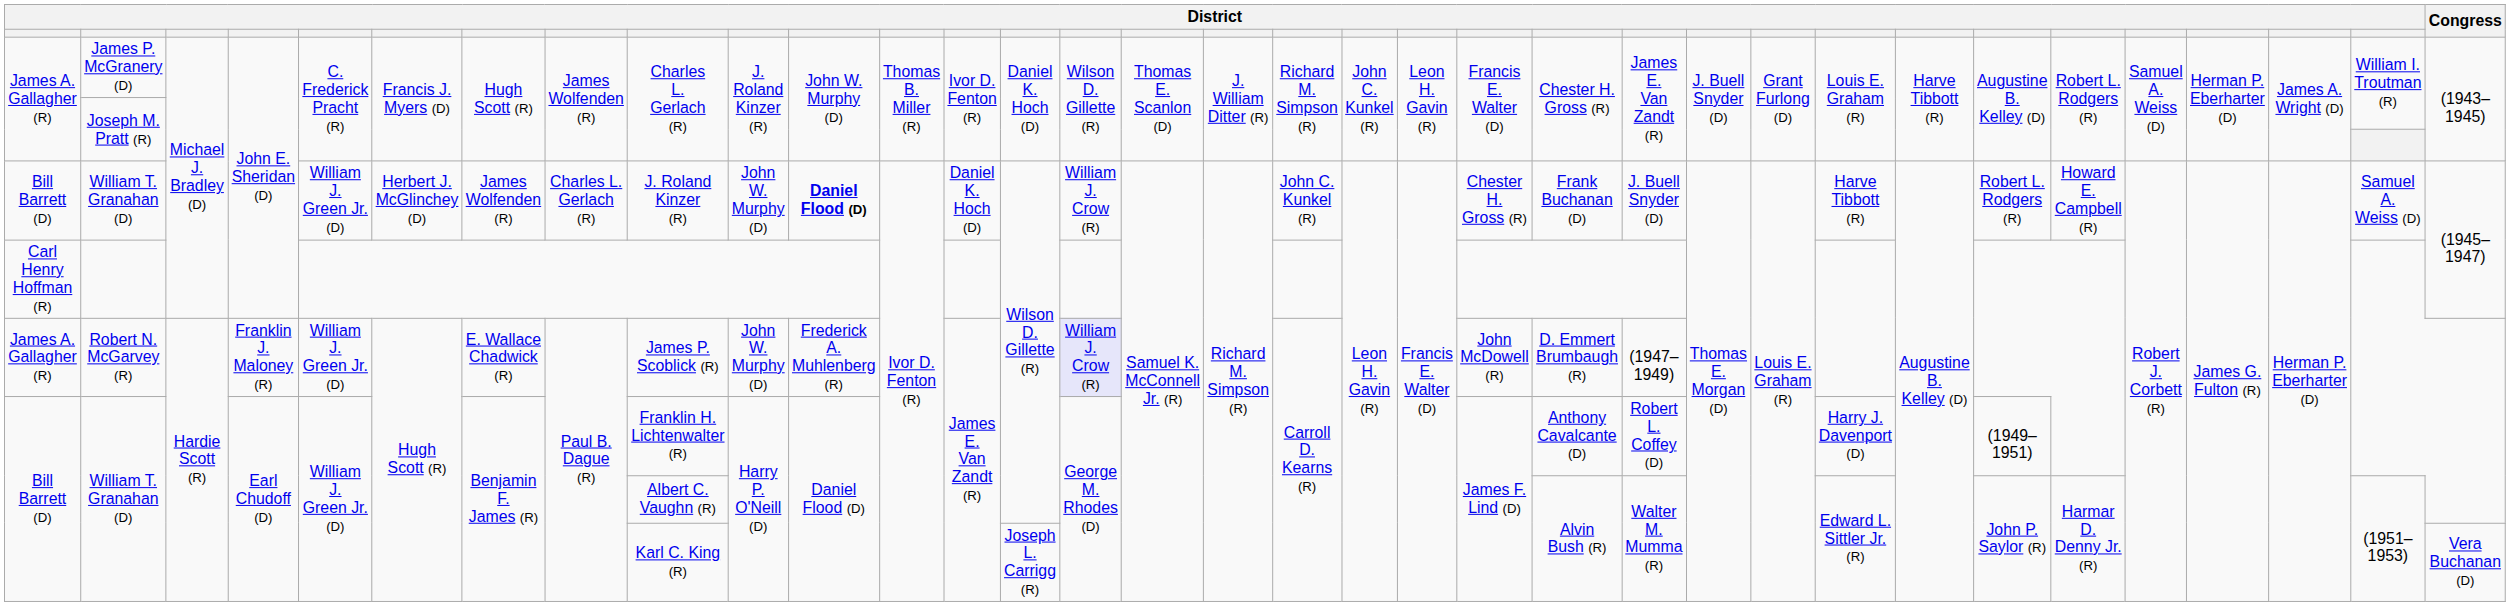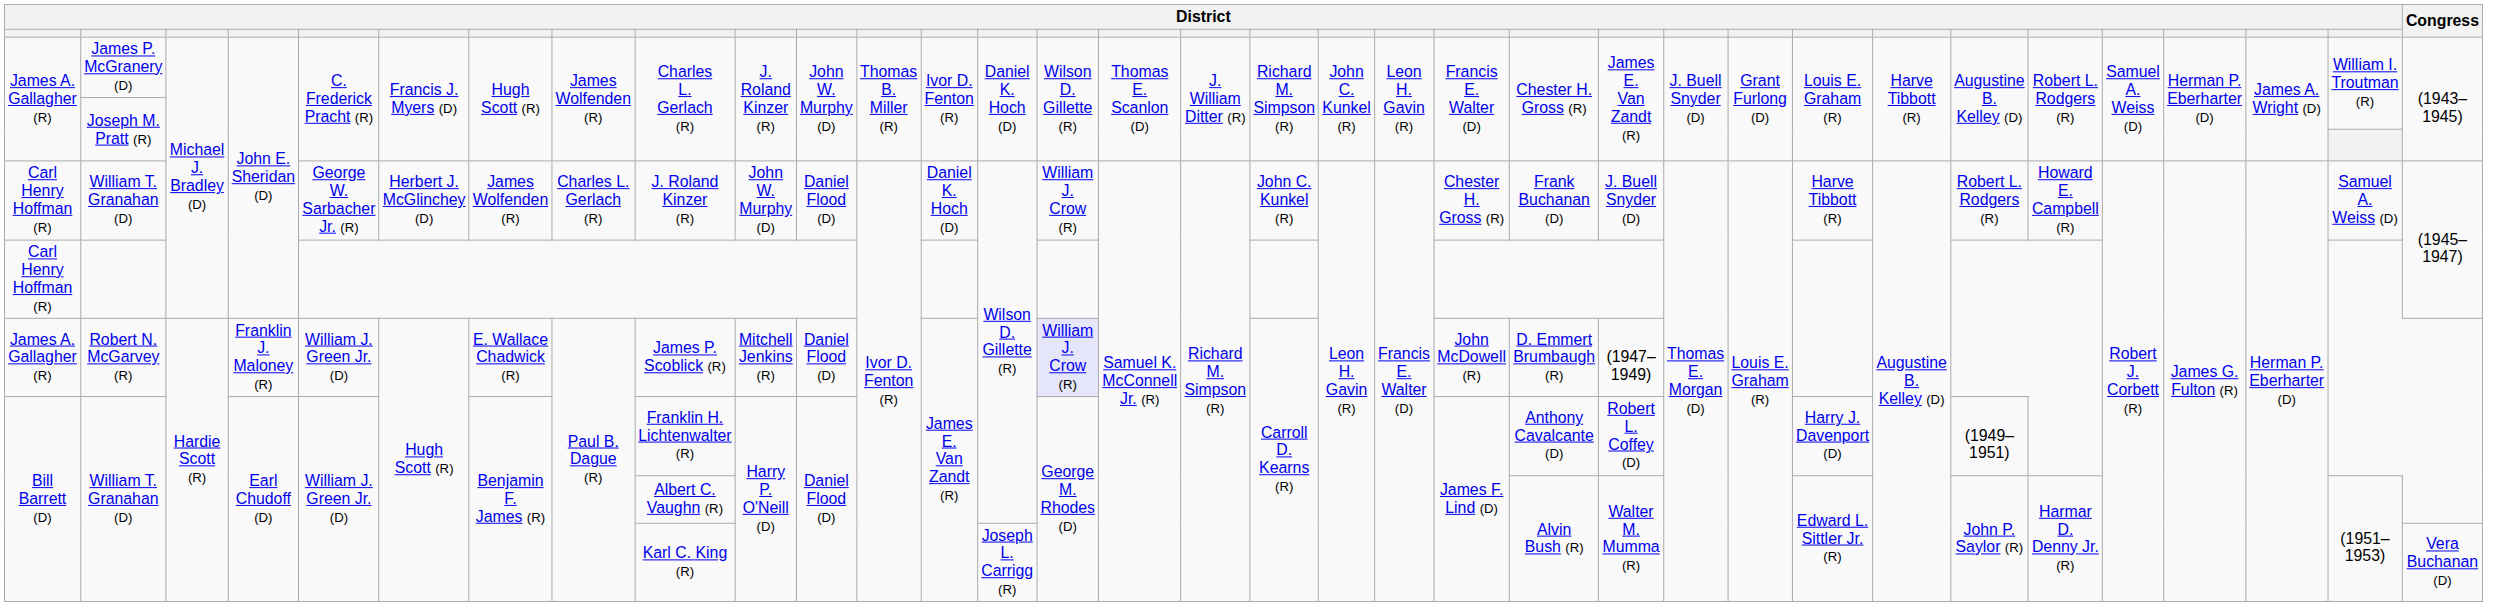 <table class=wikitable style="text-align:center">
 <tr>
 <th colspan=33>District</th>
 <th rowspan=2>Congress</th>
 </tr>
 <tr>
 <th></th>
 <th></th>
 <th></th>
 <th></th>
 <th></th>
 <th></th>
 <th></th>
 <th></th>
 <th></th>
 <th></th>
 <th></th>
 <th></th>
 <th></th>
 <th></th>
 <th></th>
 <th></th>
 <th></th>
 <th></th>
 <th></th>
 <th></th>
 <th></th>
 <th></th>
 <th></th>
 <th></th>
 <th></th>
 <th></th>
 <th></th>
 <th></th>
 <th></th>
 <th></th>
 <th></th>
 <th></th>
 <th></th>
 </tr>
 <tr style="height:3em">
 <td rowspan="3" ><a href='#'>James A.<br>Gallagher</a> <small>(R)</small></td>
 <td><a href='#'>James P.<br>McGranery</a> <small>(D)</small></td>
 <td rowspan="5" ><a href='#'>Michael<br>J.<br>Bradley</a><br><small>(D)</small></td>
 <td rowspan="5" ><a href='#'>John E.<br>Sheridan</a><br><small>(D)</small></td>
 <td rowspan="3" ><a href='#'>C. Frederick<br>Pracht</a> <small>(R)</small></td>
 <td rowspan="3" ><a href='#'>Francis J.<br>Myers</a> <small>(D)</small></td>
 <td rowspan="3" ><a href='#'>Hugh<br>Scott</a> <small>(R)</small></td>
 <td rowspan="3" ><a href='#'>James<br>Wolfenden</a> <small>(R)</small></td>
 <td rowspan="3" ><a href='#'>Charles<br>L.<br>Gerlach</a><br><small>(R)</small></td>
 <td rowspan="3" ><a href='#'>J. Roland<br>Kinzer</a> <small>(R)</small></td>
 <td rowspan="3" ><a href='#'>John W.<br>Murphy</a><br><small>(D)</small></td>
 <td rowspan="3" ><a href='#'>Thomas<br>B.<br>Miller</a><br><small>(R)</small></td>
 <td rowspan="3" ><a href='#'>Ivor D.<br>Fenton</a> <small>(R)</small></td>
 <td rowspan="3" ><a href='#'>Daniel K.<br>Hoch</a> <small>(D)</small></td>
 <td rowspan="3" ><a href='#'>Wilson<br>D.<br>Gillette</a><br><small>(R)</small></td>
 <td rowspan="3" ><a href='#'>Thomas<br>E.<br>Scanlon</a><br><small>(D)</small></td>
 <td rowspan="3" ><a href='#'>J. William<br>Ditter</a> <small>(R)</small></td>
 <td rowspan="3" ><a href='#'>Richard M.<br>Simpson</a><br><small>(R)</small></td>
 <td rowspan="3" ><a href='#'>John C.<br>Kunkel</a><br><small>(R)</small></td>
 <td rowspan="3" ><a href='#'>Leon H.<br>Gavin</a><br><small>(R)</small></td>
 <td rowspan="3" ><a href='#'>Francis E.<br>Walter</a><br><small>(D)</small></td>
 <td rowspan="3" ><a href='#'>Chester H.<br>Gross</a> <small>(R)</small></td>
 <td rowspan="3" ><a href='#'>James E.<br>Van Zandt</a> <small>(R)</small></td>
 <td rowspan="3" ><a href='#'>J. Buell<br>Snyder</a><br><small>(D)</small></td>
 <td rowspan="3" ><a href='#'>Grant<br>Furlong</a><br><small>(D)</small></td>
 <td rowspan="3" ><a href='#'>Louis E.<br>Graham</a><br><small>(R)</small></td>
 <td rowspan="3" ><a href='#'>Harve<br>Tibbott</a><br><small>(R)</small></td>
 <td rowspan="3" ><a href='#'>Augustine<br>B.<br>Kelley</a> <small>(D)</small></td>
 <td rowspan="3" ><a href='#'>Robert L.<br>Rodgers</a> <small>(R)</small></td>
 <td rowspan="3" ><a href='#'>Samuel<br>A.<br>Weiss</a><br><small>(D)</small></td>
 <td rowspan="3" ><a href='#'>Herman P.<br>Eberharter</a><br><small>(D)</small></td>
 <td rowspan="3" ><a href='#'>James A.<br>Wright</a> <small>(D)</small></td>
 <td rowspan=2 ><a href='#'>William I.<br>Troutman</a><br><small>(R)</small></td>
 <td rowspan="3"><strong></strong><br>(1943–1945)</td>
 </tr>
 <tr style="height:2em">
 <td rowspan="2" ><a href='#'>Joseph M.<br>Pratt</a> <small>(R)</small></td>
 </tr>
 <tr style="height:2em">
 <th></th>
 </tr>
 <tr style="height:2em">
-<td><a href='#'>Bill<br>Barrett</a> <small>(D)</small></td>
+<td><a href='#'>Carl Henry<br>Hoffman</a> <small>(R)</small></td>
 <td><a href='#'>William T.<br>Granahan</a> <small>(D)</small></td>
-<td><a href='#'>William J.<br>Green Jr.</a> <small>(D)</small></td>
+<td><a href='#'>George W.<br>Sarbacher Jr.</a> <small>(R)</small></td>
 <td><a href='#'>Herbert J.<br>McGlinchey</a><br><small>(D)</small></td>
 <td><a href='#'>James<br>Wolfenden</a><br><small>(R)</small></td>
 <td><a href='#'>Charles L.<br>Gerlach</a> <small>(R)</small></td>
 <td><a href='#'>J. Roland<br>Kinzer</a><br><small>(R)</small></td>
 <td><a href='#'>John W.<br>Murphy</a><br><small>(D)</small></td>
-<td><strong><a href='#'>Daniel<br>Flood</a> <small>(D)</small></strong></td>
+<td><a href='#'>Daniel<br>Flood</a> <small>(D)</small></td>
 <td rowspan="6" ><a href='#'>Ivor D.<br>Fenton</a><br><small>(R)</small></td>
 <td><a href='#'>Daniel K.<br>Hoch</a> <small>(D)</small></td>
 <td rowspan="5" ><a href='#'>Wilson<br>D.<br>Gillette</a><br><small>(R)</small></td>
 <td><a href='#'>William J.<br>Crow</a> <small>(R)</small></td>
 <td rowspan="6" ><a href='#'>Samuel K.<br>McConnell<br>Jr.</a> <small>(R)</small></td>
 <td rowspan="6" ><a href='#'>Richard<br>M.<br>Simpson</a><br><small>(R)</small></td>
 <td><a href='#'>John C.<br>Kunkel</a> <small>(R)</small></td>
 <td rowspan="6" ><a href='#'>Leon H.<br>Gavin</a><br><small>(R)</small></td>
 <td rowspan="6" ><a href='#'>Francis E.<br>Walter</a><br><small>(D)</small></td>
 <td><a href='#'>Chester<br>H.<br>Gross</a> <small>(R)</small></td>
 <td><a href='#'>Frank<br>Buchanan</a><br><small>(D)</small></td>
 <td><a href='#'>J. Buell Snyder</a> <small>(D)</small></td>
 <td rowspan="6" ><a href='#'>Thomas<br>E.<br>Morgan</a><br><small>(D)</small></td>
 <td rowspan="6" ><a href='#'>Louis E.<br>Graham</a><br><small>(R)</small></td>
 <td><a href='#'>Harve<br>Tibbott</a><br><small>(R)</small></td>
 <td rowspan="6" ><a href='#'>Augustine<br>B.<br>Kelley</a> <small>(D)</small></td>
 <td><a href='#'>Robert L.<br>Rodgers</a><br><small>(R)</small></td>
 <td><a href='#'>Howard E.<br>Campbell</a> <small>(R)</small></td>
 <td rowspan="6" ><a href='#'>Robert J.<br>Corbett</a><br><small>(R)</small></td>
 <td rowspan="6" ><a href='#'>James G.<br>Fulton</a> <small>(R)</small></td>
 <td rowspan="6" ><a href='#'>Herman P.<br>Eberharter</a><br><small>(D)</small></td>
 <td><a href='#'>Samuel A.<br>Weiss</a> <small>(D)</small></td>
 <td rowspan=2><strong></strong><br>(1945–1947)</td>
 </tr>
 <tr style="height:3em">
 <td><a href='#'>Carl Henry<br>Hoffman</a> <small>(R)</small></td>
 </tr>
 <tr style="height:3em">
 <td><a href='#'>James A.<br>Gallagher</a> <small>(R)</small></td>
 <td><a href='#'>Robert N.<br>McGarvey</a> <small>(R)</small></td>
 <td rowspan="4" ><a href='#'>Hardie<br>Scott</a> <small>(R)</small></td>
 <td><a href='#'>Franklin J.<br>Maloney</a> <small>(R)</small></td>
 <td><a href='#'>William J.<br>Green Jr.</a> <small>(D)</small></td>
 <td rowspan="4" ><a href='#'>Hugh<br>Scott</a> <small>(R)</small></td>
 <td><a href='#'>E. Wallace<br>Chadwick</a> <small>(R)</small></td>
 <td rowspan="4" ><a href='#'>Paul B.<br>Dague</a><br><small>(R)</small></td>
 <td><a href='#'>James P.<br>Scoblick</a> <small>(R)</small></td>
-<td><a href='#'>John W.<br>Murphy</a><br><small>(D)</small></td>
-<td><a href='#'>Frederick A.<br>Muhlenberg</a> <small>(R)</small></td>
+<td><a href='#'>Mitchell<br>Jenkins</a> <small>(R)</small></td>
+<td><a href='#'>Daniel<br>Flood</a> <small>(D)</small></td>
 <td rowspan="4" ><a href='#'>James E.<br>Van Zandt</a><br><small>(R)</small></td>
 <td style="background: lavender;"><a href='#'>William J.<br>Crow</a> <small>(R)</small></td>
 <td rowspan="4" ><a href='#'>Carroll D.<br>Kearns</a><br><small>(R)</small></td>
 <td><a href='#'>John<br>McDowell</a> <small>(R)</small></td>
 <td><a href='#'>D. Emmert<br>Brumbaugh</a><br><small>(R)</small></td>
 <td><strong></strong><br>(1947–1949)</td>
 </tr>
 <tr style="height:3em">
 <td rowspan="3" ><a href='#'>Bill<br>Barrett</a> <small>(D)</small></td>
 <td rowspan="3" ><a href='#'>William T.<br>Granahan</a> <small>(D)</small></td>
 <td rowspan="3" ><a href='#'>Earl<br>Chudoff</a><br><small>(D)</small></td>
 <td rowspan="3" ><a href='#'>William J.<br>Green Jr.</a> <small>(D)</small></td>
 <td rowspan="3" ><a href='#'>Benjamin F.<br>James</a> <small>(R)</small></td>
 <td><a href='#'>Franklin H.<br>Lichtenwalter</a> <small>(R)</small></td>
 <td rowspan="3" ><a href='#'>Harry P.<br>O'Neill</a> <small>(D)</small></td>
 <td rowspan="3" ><a href='#'>Daniel<br>Flood</a> <small>(D)</small></td>
 <td rowspan="3" ><a href='#'>George M.<br>Rhodes</a> <small>(D)</small></td>
 <td rowspan="3" ><a href='#'>James F.<br>Lind</a> <small>(D)</small></td>
 <td><a href='#'>Anthony<br>Cavalcante</a> <small>(D)</small></td>
 <td><a href='#'>Robert L.<br>Coffey</a> <small>(D)</small></td>
 <td><a href='#'>Harry J.<br>Davenport</a> <small>(D)</small></td>
 <td><strong></strong><br>(1949–1951)</td>
 </tr>
 <tr style="height:3em">
 <td><a href='#'>Albert C.<br>Vaughn</a> <small>(R)</small></td>
 <td rowspan="2" ><a href='#'>Alvin<br>Bush</a> <small>(R)</small></td>
 <td rowspan="2" ><a href='#'>Walter M.<br>Mumma</a> <small>(R)</small></td>
 <td rowspan="2" ><a href='#'>Edward L.<br>Sittler Jr.</a> <small>(R)</small></td>
 <td rowspan="2" ><a href='#'>John P.<br>Saylor</a> <small>(R)</small></td>
 <td rowspan="2" ><a href='#'>Harmar D.<br>Denny Jr.</a> <small>(R)</small></td>
 <td rowspan="2"><strong></strong><br>(1951–1953)</td>
 </tr>
 <tr>
 <td><a href='#'>Karl C. King</a> <small>(R)</small></td>
 <td><a href='#'>Joseph L.<br>Carrigg</a> <small>(R)</small></td>
 <td><a href='#'>Vera<br>Buchanan</a> <small>(D)</small></td>
 </tr>
 </table>
